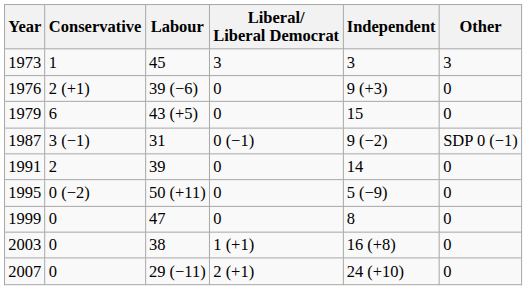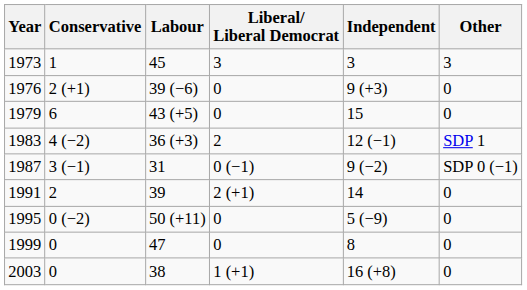 <table class="wikitable">
 <tr border=1 cellspacing=0 cellpadding=5>
 <th>Year</th>
 <th>Conservative</th>
 <th>Labour</th>
 <th>Liberal/<br>Liberal Democrat</th>
 <th>Independent</th>
 <th>Other</th>
 </tr>
 <tr>
 <td>1973</td>
 <td>1</td>
 <td>45</td>
 <td>3</td>
 <td>3</td>
 <td>3</td>
 </tr>
 <tr>
 <td>1976</td>
 <td>2 (+1)</td>
 <td>39 (−6)</td>
 <td>0</td>
 <td>9 (+3)</td>
 <td>0</td>
 </tr>
 <tr>
 <td>1979</td>
 <td>6</td>
 <td>43 (+5)</td>
 <td>0</td>
 <td>15</td>
 <td>0</td>
 </tr>
 <tr>
+<td>1983</td>
+<td>4 (−2)</td>
+<td>36 (+3)</td>
+<td>2</td>
+<td>12 (−1)</td>
+<td><a href='#'>SDP</a> 1</td>
+</tr>
+<tr>
 <td>1987</td>
 <td>3 (−1)</td>
 <td>31</td>
 <td>0 (−1)</td>
 <td>9 (−2)</td>
 <td>SDP 0 (−1)</td>
 </tr>
 <tr>
 <td>1991</td>
 <td>2</td>
 <td>39</td>
-<td>0</td>
+<td>2 (+1)</td>
 <td>14</td>
 <td>0</td>
 </tr>
 <tr>
 <td>1995</td>
 <td>0 (−2)</td>
 <td>50 (+11)</td>
 <td>0</td>
 <td>5 (−9)</td>
 <td>0</td>
 </tr>
 <tr>
 <td>1999</td>
 <td>0</td>
 <td>47</td>
 <td>0</td>
 <td>8</td>
 <td>0</td>
 </tr>
 <tr>
 <td>2003</td>
 <td>0</td>
 <td>38</td>
 <td>1 (+1)</td>
 <td>16 (+8)</td>
 <td>0</td>
 </tr>
-<tr>
-<td>2007</td>
-<td>0</td>
-<td>29 (−11)</td>
-<td>2 (+1)</td>
-<td>24 (+10)</td>
-<td>0</td>
-</tr>
 </table>
